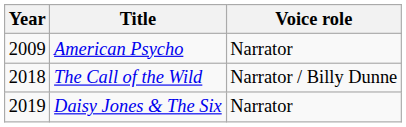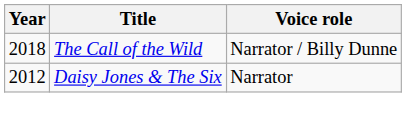 <table class="wikitable">
 <tr>
 <th>Year</th>
 <th>Title</th>
 <th>Voice role</th>
 </tr>
 <tr>
-<td>2009</td>
-<td><em><a href='#'>American Psycho</a></em></td>
-<td>Narrator</td>
-</tr>
-<tr>
 <td>2018</td>
 <td><em><a href='#'>The Call of the Wild</a></em></td>
 <td>Narrator / Billy Dunne</td>
 </tr>
 <tr>
-<td>2019</td>
+<td>2012</td>
 <td><em><a href='#'>Daisy Jones & The Six</a></em></td>
 <td>Narrator</td>
 </tr>
 </table>
